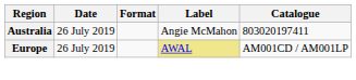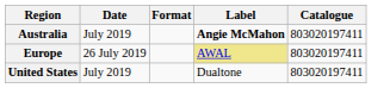 <table class="wikitable plainrowheaders">
 <tr>
 <th scope="col">Region</th>
 <th scope="col">Date</th>
 <th scope="col">Format</th>
 <th scope="col">Label</th>
 <th scope="col">Catalogue</th>
 </tr>
 <tr>
 <th scope="row">Australia</th>
-<td>26 July 2019</td>
+<td>July 2019</td>
 <td></td>
-<td>Angie McMahon</td>
+<td><strong>Angie McMahon</strong></td>
 <td>803020197411</td>
 </tr>
 <tr>
 <th scope="row">Europe</th>
 <td>26 July 2019</td>
 <td></td>
 <td style="background: khaki;"><a href='#'>AWAL</a></td>
-<td>AM001CD / AM001LP</td>
+<td>803020197411</td>
+</tr>
+<tr>
+<th scope="row">United States</th>
+<td>July 2019</td>
+<td></td>
+<td>Dualtone</td>
+<td>803020197411</td>
 </tr>
 </table>
